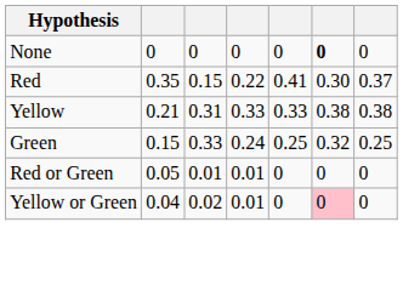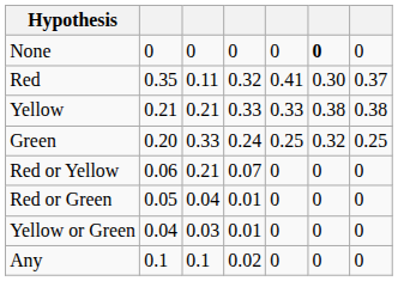 <table class="wikitable">
 <tr>
 <th><strong>Hypothesis</strong></th>
 <th></th>
 <th></th>
 <th></th>
 <th></th>
 <th></th>
 <th></th>
 </tr>
 <tr>
 <td>None</td>
 <td>0</td>
 <td>0</td>
 <td>0</td>
 <td>0</td>
 <td><strong>0</strong></td>
 <td>0</td>
 </tr>
 <tr>
 <td>Red</td>
 <td>0.35</td>
-<td>0.15</td>
-<td>0.22</td>
+<td>0.11</td>
+<td>0.32</td>
 <td>0.41</td>
 <td>0.30</td>
 <td>0.37</td>
 </tr>
 <tr>
 <td>Yellow</td>
 <td>0.21</td>
-<td>0.31</td>
+<td>0.21</td>
 <td>0.33</td>
 <td>0.33</td>
 <td>0.38</td>
 <td>0.38</td>
 </tr>
 <tr>
 <td>Green</td>
-<td>0.15</td>
+<td>0.20</td>
 <td>0.33</td>
 <td>0.24</td>
 <td>0.25</td>
 <td>0.32</td>
 <td>0.25</td>
 </tr>
 <tr>
+<td>Red or Yellow</td>
+<td>0.06</td>
+<td>0.21</td>
+<td>0.07</td>
+<td>0</td>
+<td>0</td>
+<td>0</td>
+</tr>
+<tr>
 <td>Red or Green</td>
 <td>0.05</td>
-<td>0.01</td>
+<td>0.04</td>
 <td>0.01</td>
 <td>0</td>
 <td>0</td>
 <td>0</td>
 </tr>
 <tr>
 <td>Yellow or Green</td>
 <td>0.04</td>
-<td>0.02</td>
+<td>0.03</td>
 <td>0.01</td>
 <td>0</td>
-<td style="background: pink;">0</td>
+<td>0</td>
+<td>0</td>
+</tr>
+<tr>
+<td>Any</td>
+<td>0.1</td>
+<td>0.1</td>
+<td>0.02</td>
+<td>0</td>
+<td>0</td>
 <td>0</td>
 </tr>
 </table>
